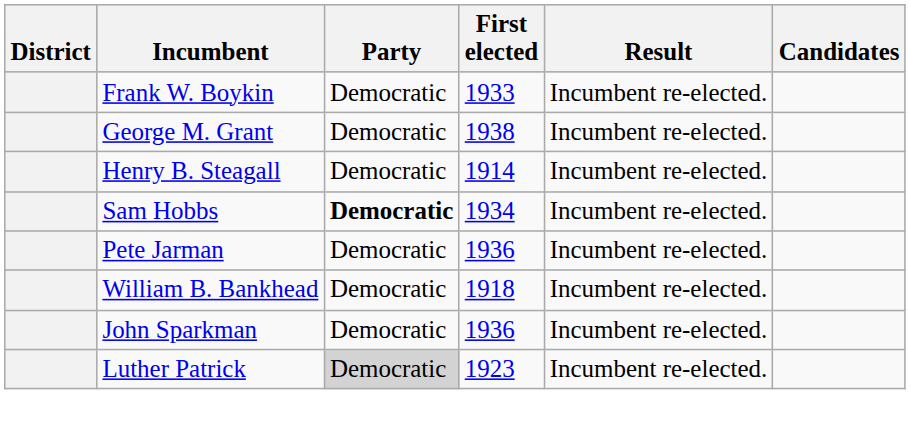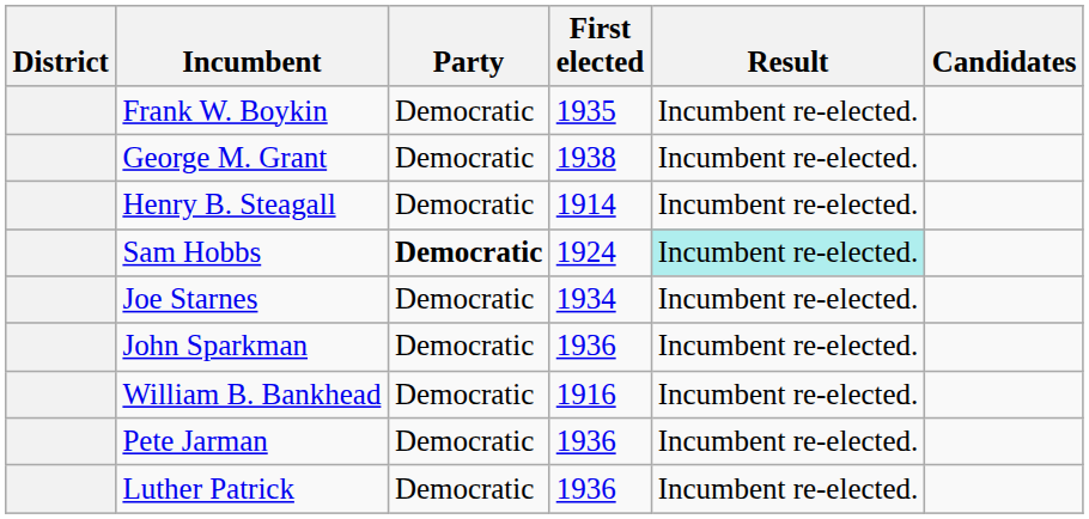 <table class=wikitable>
 <tr valign=bottom>
 <th>District</th>
 <th>Incumbent</th>
 <th>Party</th>
 <th>First<br>elected</th>
 <th>Result</th>
 <th>Candidates</th>
 </tr>
 <tr>
 <th></th>
 <td><a href='#'>Frank W. Boykin</a></td>
 <td>Democratic</td>
-<td><a href='#'>1933 </a></td>
+<td><a href='#'>1935 </a></td>
 <td>Incumbent re-elected.</td>
 <td nowrap></td>
 </tr>
 <tr>
 <th></th>
 <td><a href='#'>George M. Grant</a></td>
 <td>Democratic</td>
 <td><a href='#'>1938 </a></td>
 <td>Incumbent re-elected.</td>
 <td nowrap></td>
 </tr>
 <tr>
 <th></th>
 <td><a href='#'>Henry B. Steagall</a></td>
 <td>Democratic</td>
 <td><a href='#'>1914</a></td>
 <td>Incumbent re-elected.</td>
 <td nowrap></td>
 </tr>
 <tr>
 <th></th>
 <td><a href='#'>Sam Hobbs</a></td>
 <td><strong>Democratic</strong></td>
+<td><a href='#'>1924</a></td>
+<td style="background: paleturquoise;">Incumbent re-elected.</td>
+<td nowrap></td>
+</tr>
+<tr>
+<th></th>
+<td><a href='#'>Joe Starnes</a></td>
+<td>Democratic</td>
 <td><a href='#'>1934</a></td>
+<td>Incumbent re-elected.</td>
+<td nowrap></td>
+</tr>
+<tr>
+<th></th>
+<td><a href='#'>John Sparkman</a></td>
+<td>Democratic</td>
+<td><a href='#'>1936</a></td>
+<td>Incumbent re-elected.</td>
+<td nowrap></td>
+</tr>
+<tr>
+<th></th>
+<td><a href='#'>William B. Bankhead</a></td>
+<td>Democratic</td>
+<td><a href='#'>1916</a></td>
 <td>Incumbent re-elected.</td>
 <td nowrap></td>
 </tr>
 <tr>
 <th></th>
 <td><a href='#'>Pete Jarman</a></td>
 <td>Democratic</td>
 <td><a href='#'>1936</a></td>
 <td>Incumbent re-elected.</td>
 <td nowrap></td>
 </tr>
 <tr>
 <th></th>
-<td><a href='#'>William B. Bankhead</a></td>
-<td>Democratic</td>
-<td><a href='#'>1918</a></td>
-<td>Incumbent re-elected.</td>
-<td nowrap></td>
-</tr>
-<tr>
-<th></th>
-<td><a href='#'>John Sparkman</a></td>
+<td><a href='#'>Luther Patrick</a></td>
 <td>Democratic</td>
 <td><a href='#'>1936</a></td>
 <td>Incumbent re-elected.</td>
 <td nowrap></td>
 </tr>
-<tr>
-<th></th>
-<td><a href='#'>Luther Patrick</a></td>
-<td style="background: lightgrey;">Democratic</td>
-<td><a href='#'>1923</a></td>
-<td>Incumbent re-elected.</td>
-<td nowrap></td>
-</tr>
 </table>
